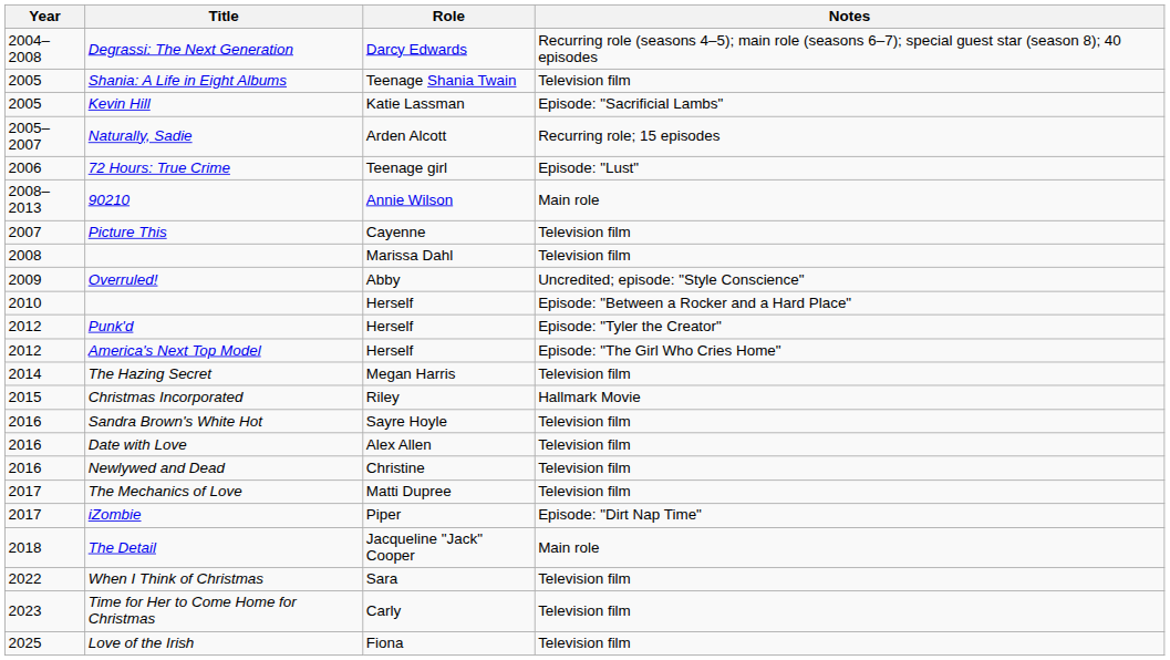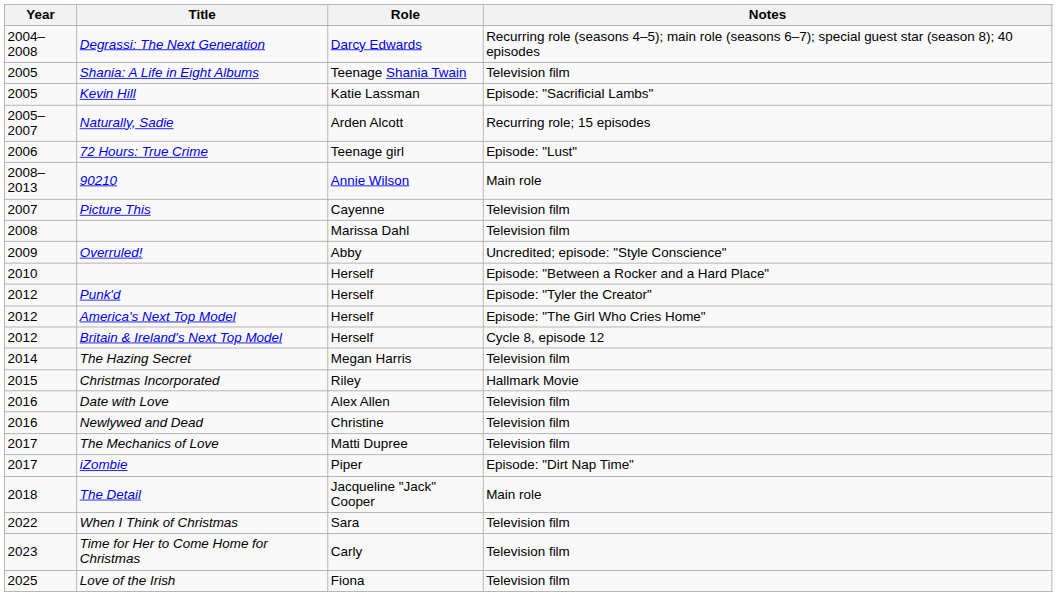 <table class="wikitable sortable">
 <tr>
 <th>Year</th>
 <th>Title</th>
 <th>Role</th>
 <th class="unsortable">Notes</th>
 </tr>
 <tr>
 <td>2004–2008</td>
 <td><em><a href='#'>Degrassi: The Next Generation</a></em></td>
 <td><a href='#'>Darcy Edwards</a></td>
 <td>Recurring role (seasons 4–5); main role (seasons 6–7); special guest star (season 8); 40 episodes</td>
 </tr>
 <tr>
 <td>2005</td>
 <td><em><a href='#'>Shania: A Life in Eight Albums</a></em></td>
 <td>Teenage <a href='#'>Shania Twain</a></td>
 <td>Television film</td>
 </tr>
 <tr>
 <td>2005</td>
 <td><em><a href='#'>Kevin Hill</a></em></td>
 <td>Katie Lassman</td>
 <td>Episode: "Sacrificial Lambs"</td>
 </tr>
 <tr>
 <td>2005–2007</td>
 <td><em><a href='#'>Naturally, Sadie</a></em></td>
 <td>Arden Alcott</td>
 <td>Recurring role; 15 episodes</td>
 </tr>
 <tr>
 <td>2006</td>
 <td><em><a href='#'>72 Hours: True Crime</a></em></td>
 <td>Teenage girl</td>
 <td>Episode: "Lust"</td>
 </tr>
 <tr>
 <td>2008–2013</td>
 <td><em><a href='#'>90210</a></em></td>
 <td><a href='#'>Annie Wilson</a></td>
 <td>Main role</td>
 </tr>
 <tr>
 <td>2007</td>
 <td><em><a href='#'>Picture This</a></em></td>
 <td>Cayenne</td>
 <td>Television film</td>
 </tr>
 <tr>
 <td>2008</td>
 <td></td>
 <td>Marissa Dahl</td>
 <td>Television film</td>
 </tr>
 <tr>
 <td>2009</td>
 <td><em><a href='#'>Overruled!</a></em></td>
 <td>Abby</td>
 <td>Uncredited; episode: "Style Conscience"</td>
 </tr>
 <tr>
 <td>2010</td>
 <td><em></em></td>
 <td>Herself</td>
 <td>Episode: "Between a Rocker and a Hard Place"</td>
 </tr>
 <tr>
 <td>2012</td>
 <td><em><a href='#'>Punk'd</a></em></td>
 <td>Herself</td>
 <td>Episode: "Tyler the Creator"</td>
 </tr>
 <tr>
 <td>2012</td>
 <td><em><a href='#'>America's Next Top Model</a></em></td>
 <td>Herself</td>
 <td>Episode: "The Girl Who Cries Home"</td>
 </tr>
 <tr>
+<td>2012</td>
+<td><em><a href='#'>Britain & Ireland's Next Top Model</a></em></td>
+<td>Herself</td>
+<td>Cycle 8, episode 12</td>
+</tr>
+<tr>
 <td>2014</td>
 <td data-sort-value="Hazing Secret, The"><em>The Hazing Secret</em></td>
 <td>Megan Harris</td>
 <td>Television film</td>
 </tr>
 <tr>
 <td>2015</td>
 <td><em>Christmas Incorporated</em></td>
 <td>Riley</td>
 <td>Hallmark Movie</td>
-</tr>
-<tr>
-<td>2016</td>
-<td><em>Sandra Brown's White Hot</em></td>
-<td>Sayre Hoyle</td>
-<td>Television film</td>
 </tr>
 <tr>
 <td>2016</td>
 <td><em>Date with Love</em></td>
 <td>Alex Allen</td>
 <td>Television film</td>
 </tr>
 <tr>
 <td>2016</td>
 <td><em>Newlywed and Dead</em></td>
 <td>Christine</td>
 <td>Television film</td>
 </tr>
 <tr>
 <td>2017</td>
 <td data-sort-value="Mechanics of Love, The"><em>The Mechanics of Love</em></td>
 <td>Matti Dupree</td>
 <td>Television film</td>
 </tr>
 <tr>
 <td>2017</td>
 <td><em><a href='#'>iZombie</a></em></td>
 <td>Piper</td>
 <td>Episode: "Dirt Nap Time"</td>
 </tr>
 <tr>
 <td>2018</td>
 <td data-sort-value="Detail, The"><em><a href='#'>The Detail</a></em></td>
 <td>Jacqueline "Jack" Cooper</td>
 <td>Main role</td>
 </tr>
 <tr>
 <td>2022</td>
 <td><em>When I Think of Christmas</em></td>
 <td>Sara</td>
 <td>Television film</td>
 </tr>
 <tr>
 <td>2023</td>
 <td><em>Time for Her to Come Home for Christmas</em></td>
 <td>Carly</td>
 <td>Television film</td>
 </tr>
 <tr>
 <td>2025</td>
 <td><em>Love of the Irish</em></td>
 <td>Fiona</td>
 <td>Television film</td>
 </tr>
 </table>
